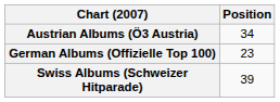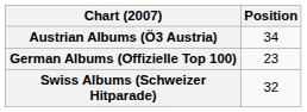 <table class="wikitable sortable plainrowheaders" style="text-align:center">
 <tr>
 <th scope="col" style="width:17em;">Chart (2007)</th>
 <th scope="col">Position</th>
 </tr>
 <tr>
 <th scope="row">Austrian Albums (Ö3 Austria)</th>
 <td>34</td>
 </tr>
 <tr>
 <th scope="row">German Albums (Offizielle Top 100)</th>
 <td>23</td>
 </tr>
 <tr>
 <th scope="row">Swiss Albums (Schweizer Hitparade)</th>
-<td>39</td>
+<td>32</td>
 </tr>
 </table>
